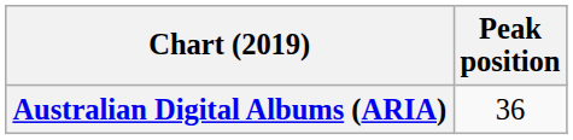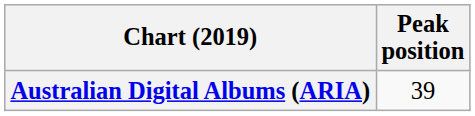 <table class="wikitable plainrowheaders" style="text-align:center">
 <tr>
 <th scope="col">Chart (2019)</th>
 <th scope="col">Peak<br>position</th>
 </tr>
 <tr>
 <th scope="row"><a href='#'>Australian Digital Albums</a> (<a href='#'>ARIA</a>)</th>
-<td>36</td>
+<td>39</td>
 </tr>
 </table>
